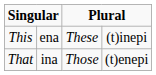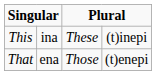 <table class="wikitable" style="text-align:center;">
 <tr>
 <td colspan="2"><strong>Singular</strong></td>
 <td colspan="2"><strong>Plural</strong></td>
 </tr>
 <tr>
 <td><em>This</em></td>
-<td>ena</td>
+<td>ina</td>
 <td><em>These</em></td>
 <td>(t)inepi</td>
 </tr>
 <tr>
 <td><em>That</em></td>
-<td>ina</td>
+<td>ena</td>
 <td><em>Those</em></td>
 <td>(t)enepi</td>
 </tr>
 </table>
